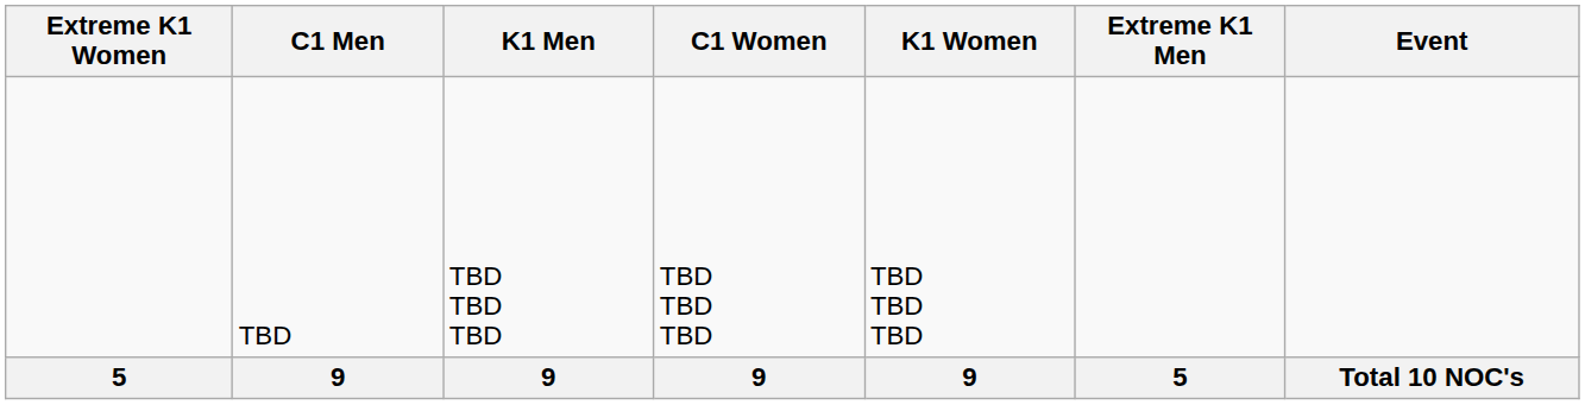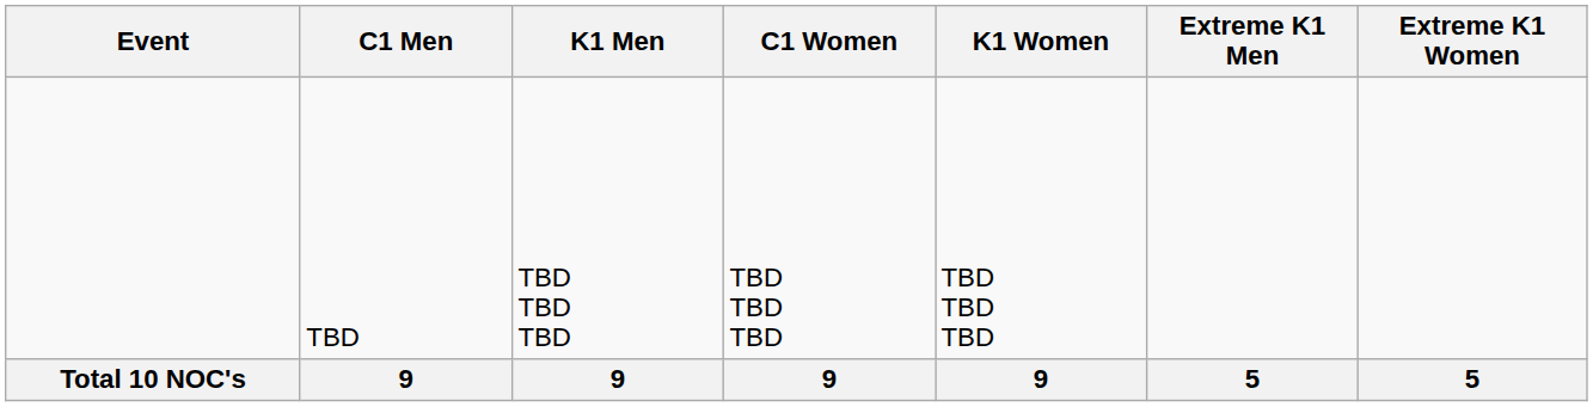 <table class="wikitable">
 <tr>
-<th width=130>Extreme K1 Women</th>
+<th width=170>Event</th>
 <th width=120>C1 Men</th>
 <th width=120>K1 Men</th>
 <th width=120>C1 Women</th>
 <th width=120>K1 Women</th>
 <th width=120>Extreme K1 Men</th>
-<th width=170>Event</th>
+<th width=130>Extreme K1 Women</th>
 </tr>
 <tr>
-<td><br><br><br><br></td>
+<td> </td>
 <td><br><br><br><br><br><br><br><br>TBD</td>
 <td><br><br><br><br><br><br>TBD<br>TBD<br>TBD</td>
 <td><br><br><br><br><br><br>TBD<br>TBD<br>TBD</td>
 <td><br><br><br><br><br><br>TBD<br>TBD<br>TBD</td>
 <td><br><br><br><br></td>
-<td> </td>
+<td><br><br><br><br></td>
 </tr>
 <tr>
-<th>5</th>
+<th>Total 10 NOC's</th>
 <th>9</th>
 <th>9</th>
 <th>9</th>
 <th>9</th>
 <th>5</th>
-<th>Total 10 NOC's</th>
+<th>5</th>
 </tr>
 </table>
